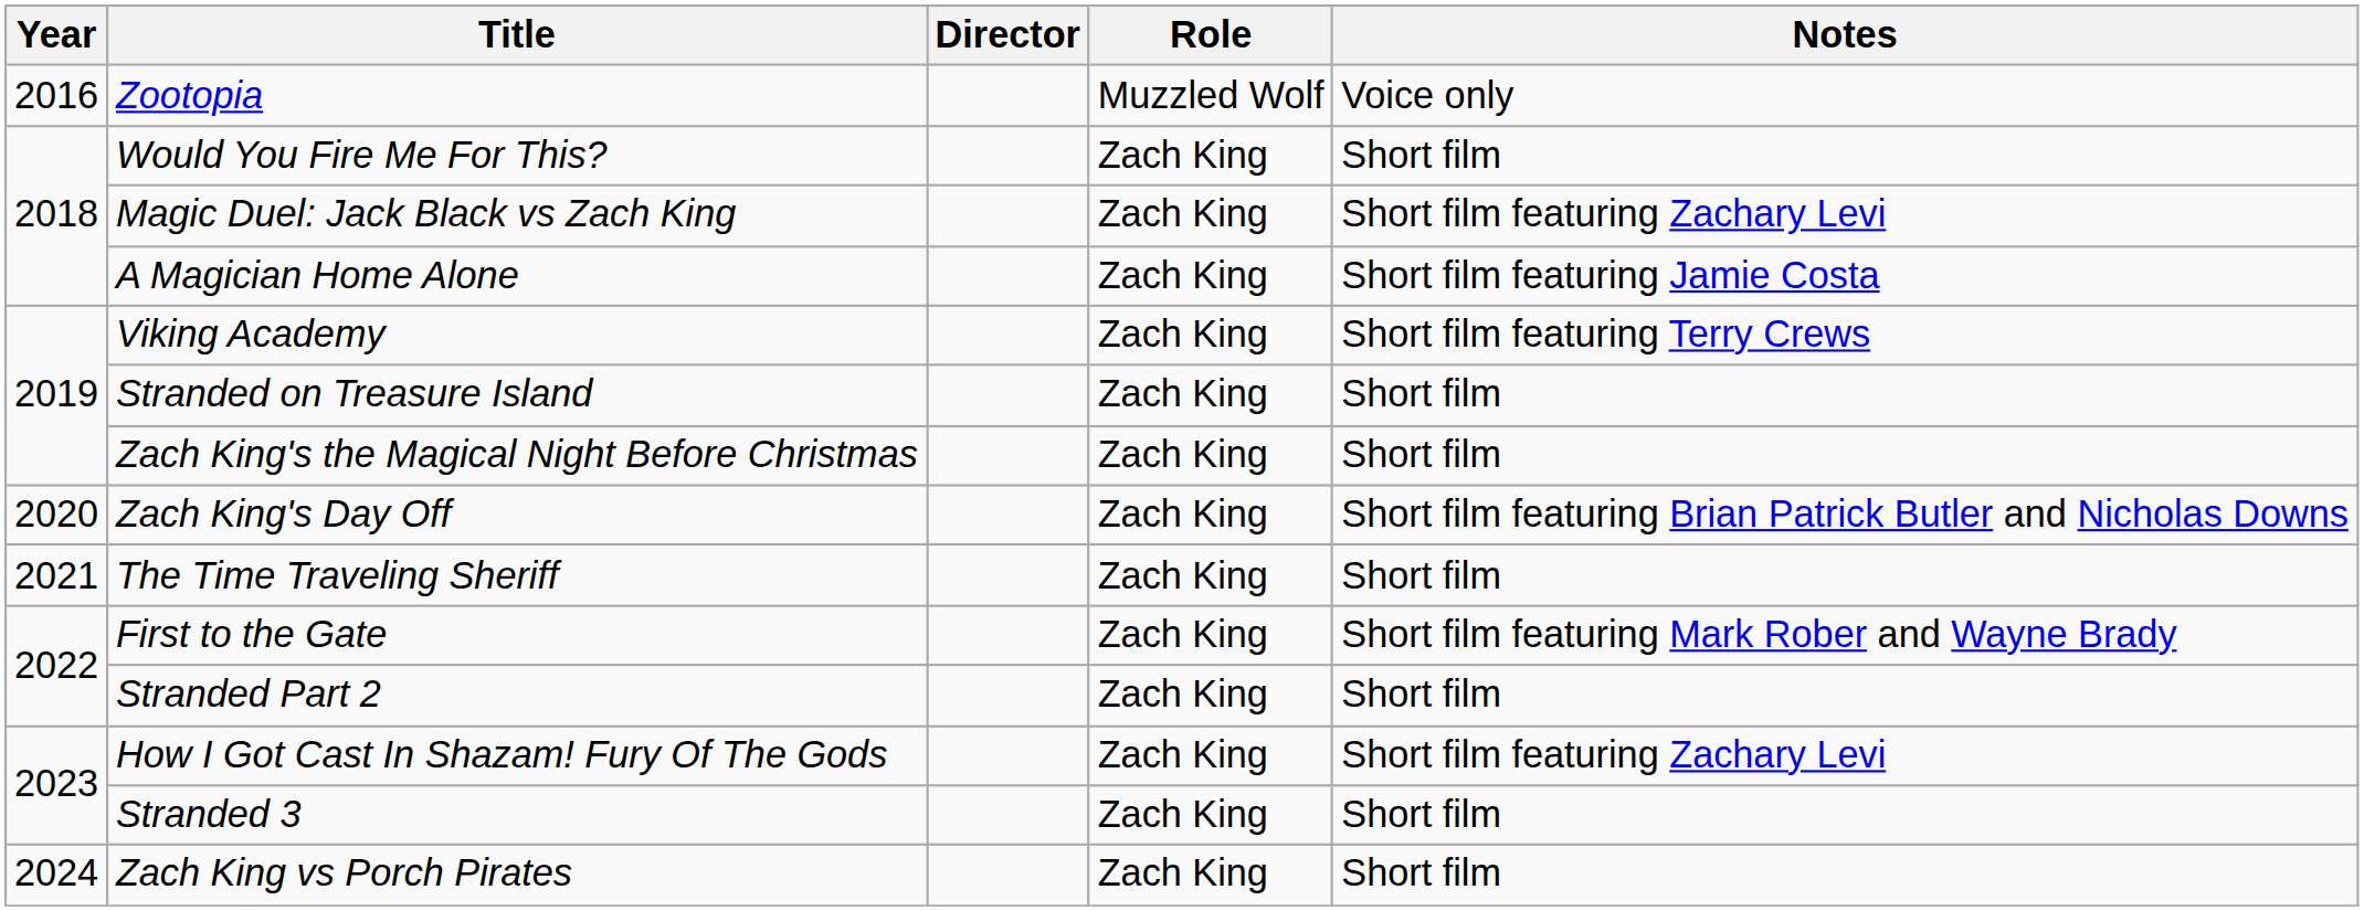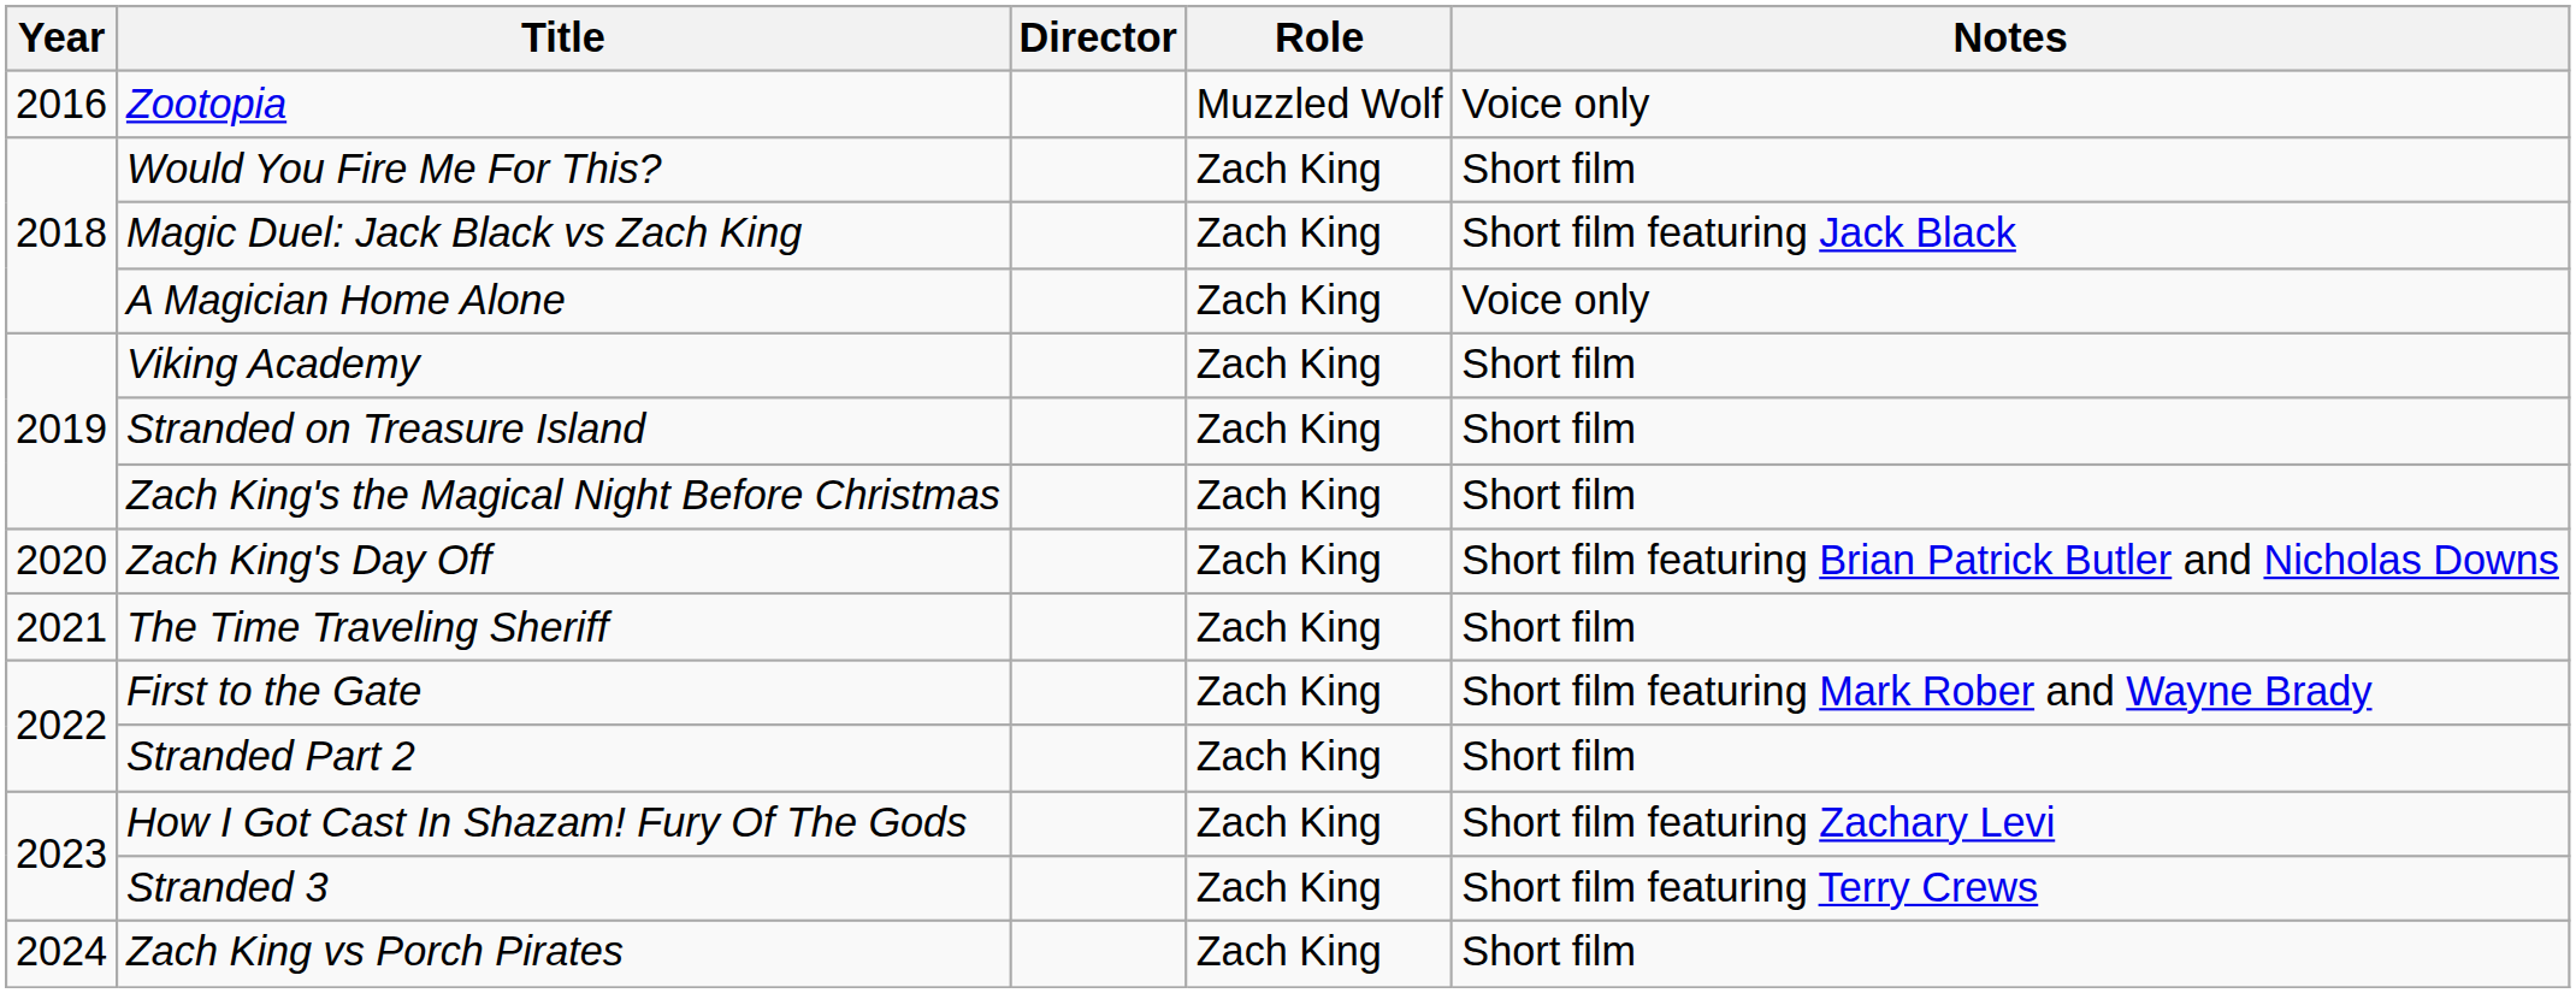 <table class="wikitable sortable">
 <tr>
 <th>Year</th>
 <th>Title</th>
 <th>Director</th>
 <th>Role</th>
 <th class="unsortable">Notes</th>
 </tr>
 <tr>
 <td>2016</td>
 <td><em><a href='#'>Zootopia</a></em></td>
 <td></td>
 <td>Muzzled Wolf</td>
 <td>Voice only</td>
 </tr>
 <tr>
 <td rowspan="3">2018</td>
 <td><em>Would You Fire Me For This?</em></td>
 <td></td>
 <td>Zach King</td>
 <td>Short film</td>
 </tr>
 <tr>
 <td><em>Magic Duel: Jack Black vs Zach King</em></td>
 <td></td>
 <td>Zach King</td>
-<td>Short film featuring <a href='#'>Zachary Levi</a></td>
+<td>Short film featuring <a href='#'>Jack Black</a></td>
 </tr>
 <tr>
 <td><em>A Magician Home Alone</em></td>
 <td></td>
 <td>Zach King</td>
-<td>Short film featuring <a href='#'>Jamie Costa</a></td>
+<td>Voice only</td>
 </tr>
 <tr>
 <td rowspan="3">2019</td>
 <td><em>Viking Academy</em></td>
 <td></td>
 <td>Zach King</td>
-<td>Short film featuring <a href='#'>Terry Crews</a></td>
+<td>Short film</td>
 </tr>
 <tr>
 <td><em>Stranded on Treasure Island</em></td>
 <td></td>
 <td>Zach King</td>
 <td>Short film</td>
 </tr>
 <tr>
 <td><em>Zach King's the Magical Night Before Christmas</em></td>
 <td></td>
 <td>Zach King</td>
 <td>Short film</td>
 </tr>
 <tr>
 <td>2020</td>
 <td><em>Zach King's Day Off</em></td>
 <td></td>
 <td>Zach King</td>
 <td>Short film featuring <a href='#'>Brian Patrick Butler</a> and <a href='#'>Nicholas Downs</a></td>
 </tr>
 <tr>
 <td>2021</td>
 <td><em>The Time Traveling Sheriff</em></td>
 <td></td>
 <td>Zach King</td>
 <td>Short film</td>
 </tr>
 <tr>
 <td rowspan="2">2022</td>
 <td><em>First to the Gate</em></td>
 <td></td>
 <td>Zach King</td>
 <td>Short film featuring <a href='#'>Mark Rober</a> and <a href='#'>Wayne Brady</a></td>
 </tr>
 <tr>
 <td><em>Stranded Part 2</em></td>
 <td></td>
 <td>Zach King</td>
 <td>Short film</td>
 </tr>
 <tr>
 <td rowspan="2">2023</td>
 <td><em>How I Got Cast In Shazam! Fury Of The Gods</em></td>
 <td></td>
 <td>Zach King</td>
 <td>Short film featuring <a href='#'>Zachary Levi</a></td>
 </tr>
 <tr>
 <td><em>Stranded 3</em></td>
 <td></td>
 <td>Zach King</td>
-<td>Short film</td>
+<td>Short film featuring <a href='#'>Terry Crews</a></td>
 </tr>
 <tr>
 <td rowspan="2">2024</td>
 <td><em>Zach King vs Porch Pirates</em></td>
 <td></td>
 <td>Zach King</td>
 <td>Short film</td>
 </tr>
 </table>
